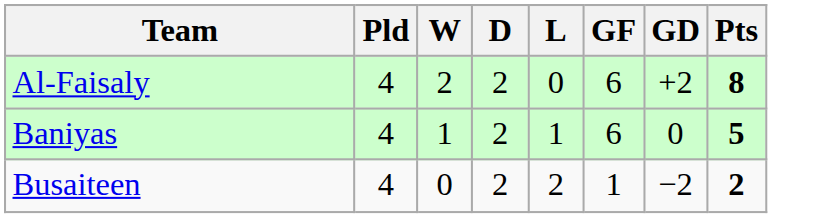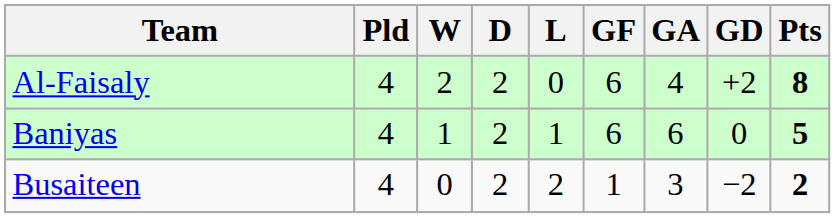 <table class="wikitable" style="text-align:center;">
 <tr>
 <th width=165>Team</th>
 <th width=20>Pld</th>
 <th width=20>W</th>
 <th width=20>D</th>
 <th width=20>L</th>
 <th width=20>GF</th>
+<th width=20>GA</th>
 <th width=20>GD</th>
 <th width=20>Pts</th>
 </tr>
 <tr bgcolor=ccffcc>
 <td style="text-align:left;"> <a href='#'>Al-Faisaly</a></td>
 <td>4</td>
 <td>2</td>
 <td>2</td>
 <td>0</td>
 <td>6</td>
+<td>4</td>
 <td>+2</td>
 <td><strong>8</strong></td>
 </tr>
 <tr bgcolor=ccffcc>
 <td style="text-align:left;"> <a href='#'>Baniyas</a></td>
 <td>4</td>
 <td>1</td>
 <td>2</td>
 <td>1</td>
+<td>6</td>
 <td>6</td>
 <td>0</td>
 <td><strong>5</strong></td>
 </tr>
 <tr>
 <td style="text-align:left;"> <a href='#'>Busaiteen</a></td>
 <td>4</td>
 <td>0</td>
 <td>2</td>
 <td>2</td>
 <td>1</td>
+<td>3</td>
 <td>−2</td>
 <td><strong>2</strong></td>
 </tr>
 </table>
